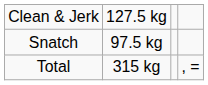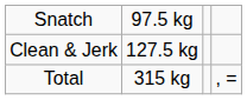 <table class = "wikitable" style="text-align:center;">
 <tr>
 </tr>
 <tr>
-<td>Clean & Jerk</td>
-<td>127.5 kg</td>
+<td>Snatch</td>
+<td>97.5 kg</td>
 <td align=left></td>
 <td></td>
 </tr>
 <tr>
-<td>Snatch</td>
-<td>97.5 kg</td>
+<td>Clean & Jerk</td>
+<td>127.5 kg</td>
 <td align=left></td>
 <td></td>
 </tr>
 <tr>
 <td>Total</td>
 <td>315 kg</td>
 <td align=left></td>
 <td>, =</td>
 </tr>
 </table>
